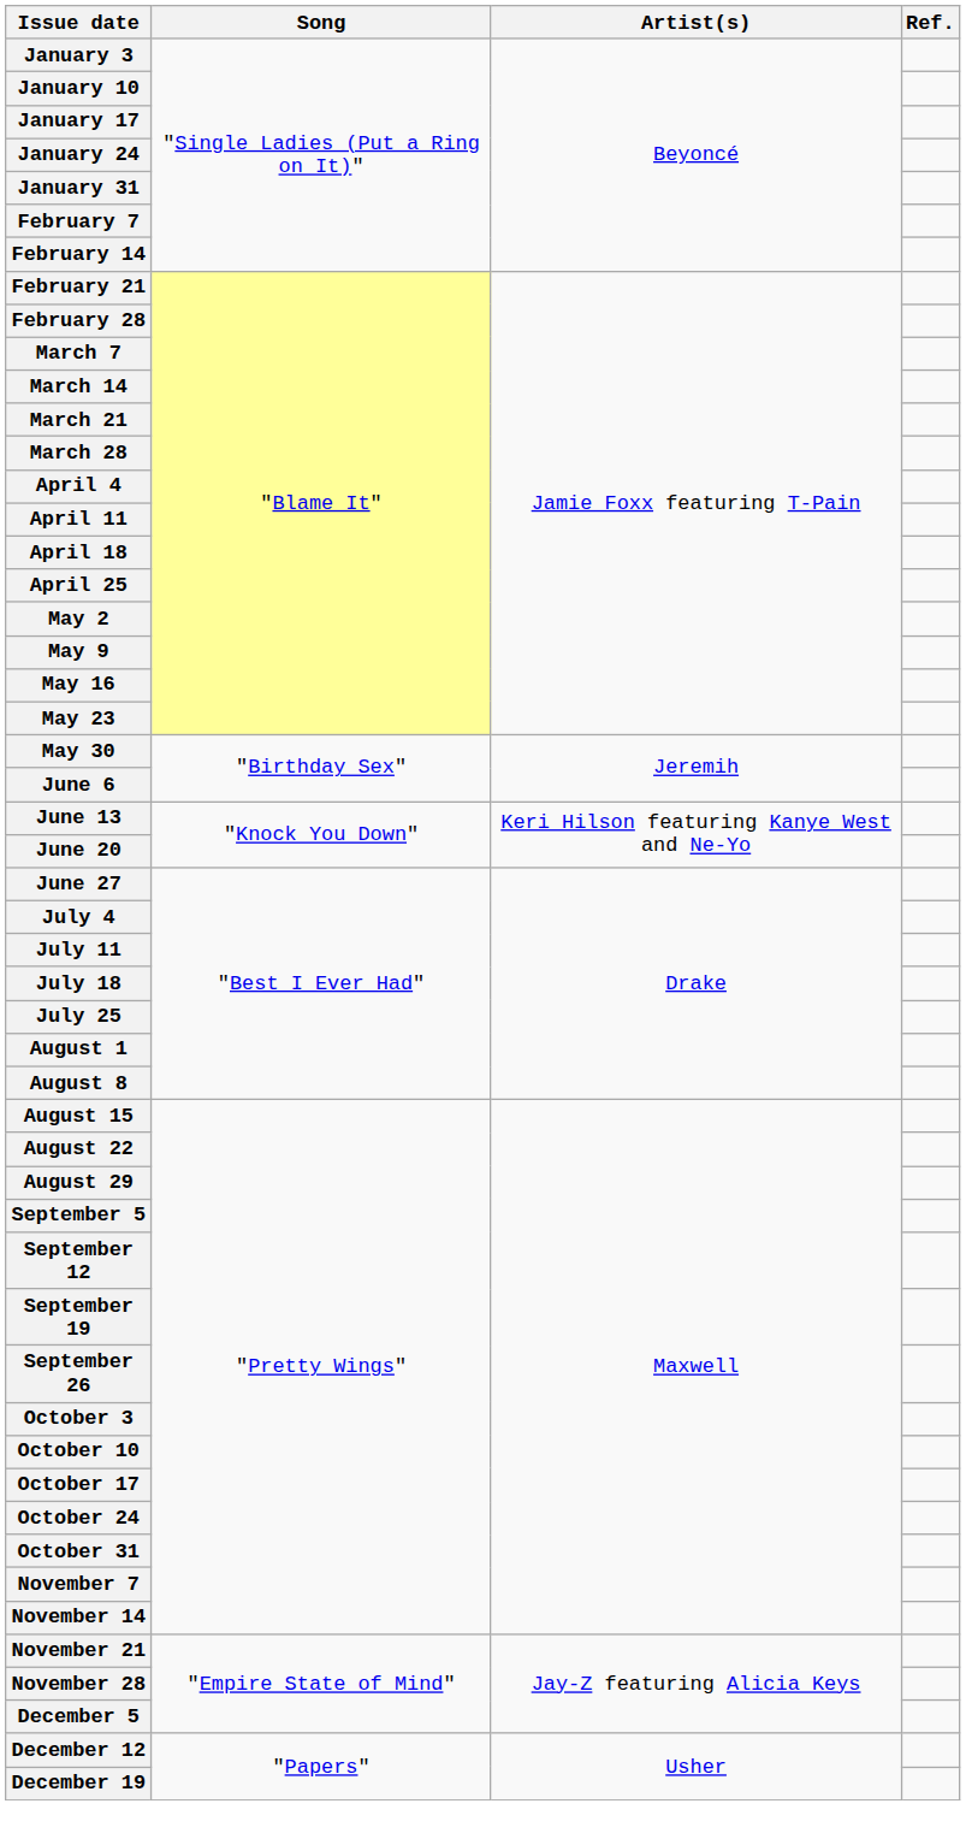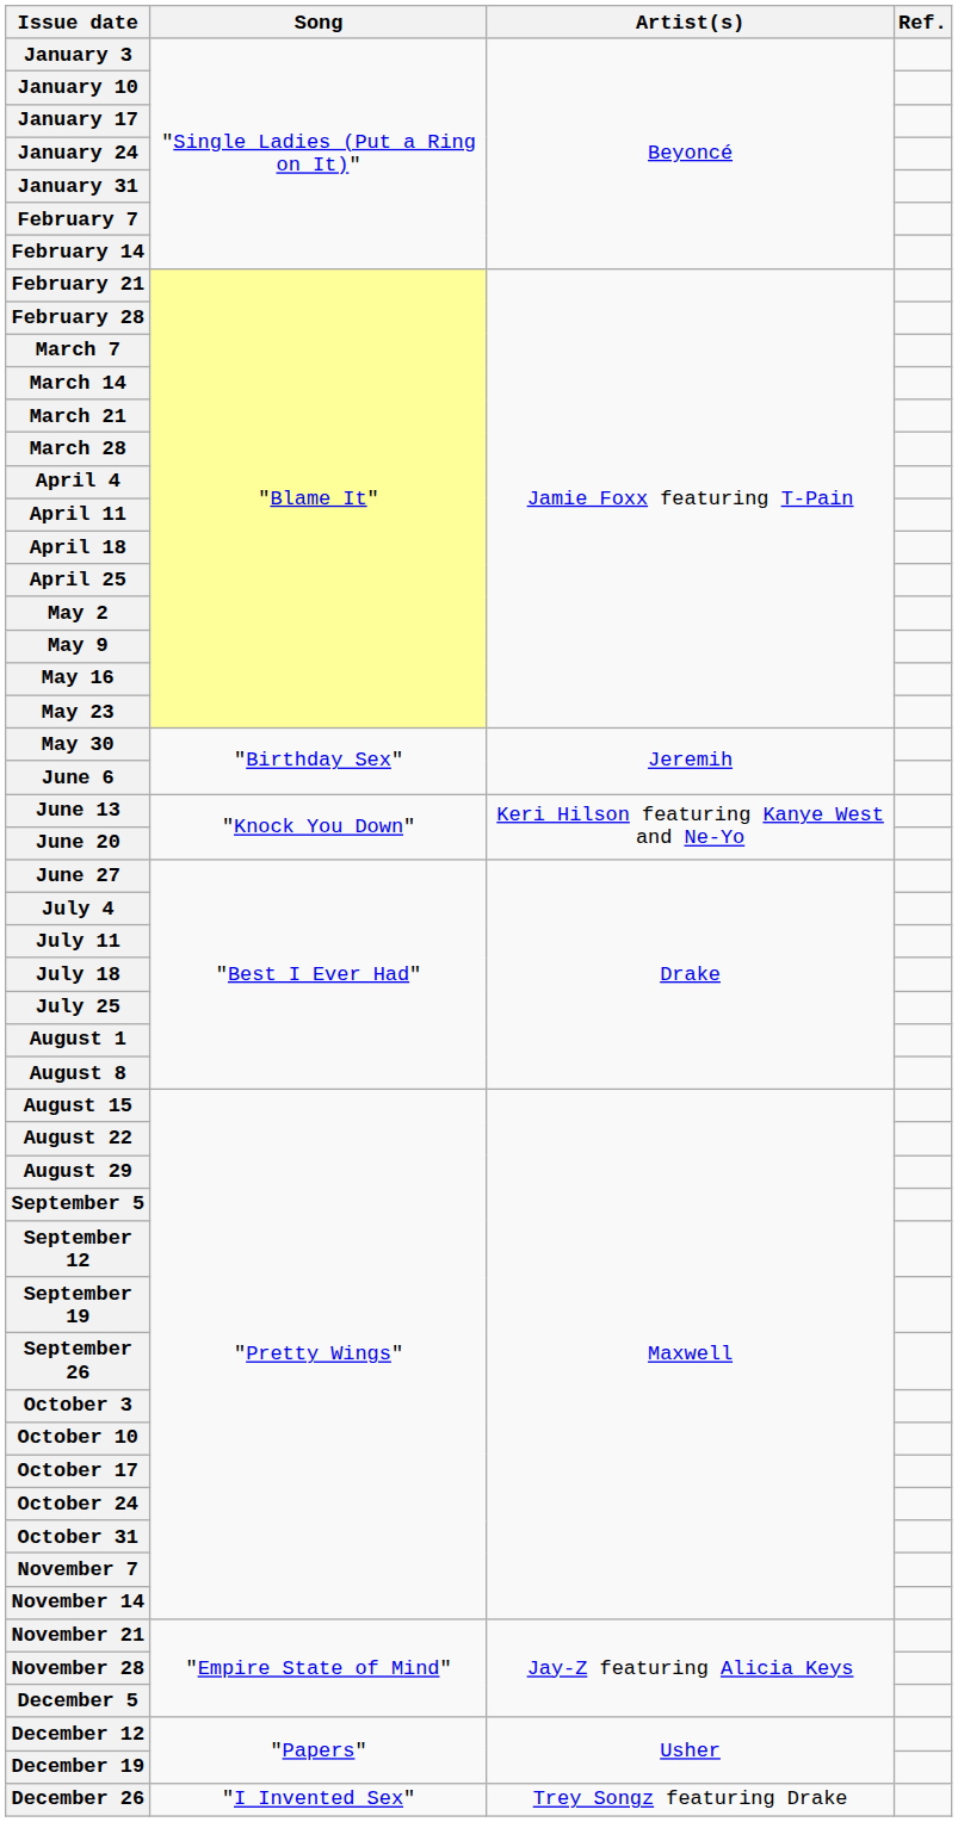 <table class="wikitable plainrowheaders" style="text-align:center;">
 <tr>
 <th scope="col">Issue date</th>
 <th scope="col">Song</th>
 <th scope="col">Artist(s)</th>
 <th scope="col">Ref.</th>
 </tr>
 <tr>
 <th scope=row>January 3</th>
 <td rowspan="7">"<a href='#'>Single Ladies (Put a Ring on It)</a>"</td>
 <td rowspan="7"><a href='#'>Beyoncé</a></td>
 <td></td>
 </tr>
 <tr>
 <th scope=row>January 10</th>
 <td></td>
 </tr>
 <tr>
 <th scope=row>January 17</th>
 <td></td>
 </tr>
 <tr>
 <th scope=row>January 24</th>
 <td></td>
 </tr>
 <tr>
 <th scope=row>January 31</th>
 <td></td>
 </tr>
 <tr>
 <th scope=row>February 7</th>
 <td></td>
 </tr>
 <tr>
 <th scope=row>February 14</th>
 <td></td>
 </tr>
 <tr>
 <th scope=row>February 21</th>
 <td bgcolor=#FFFF99 rowspan="14">"<a href='#'>Blame It</a>" </td>
 <td rowspan="14"><a href='#'>Jamie Foxx</a> featuring <a href='#'>T-Pain</a></td>
 <td></td>
 </tr>
 <tr>
 <th scope=row>February 28</th>
 <td></td>
 </tr>
 <tr>
 <th scope=row>March 7</th>
 <td></td>
 </tr>
 <tr>
 <th scope=row>March 14</th>
 <td></td>
 </tr>
 <tr>
 <th scope=row>March 21</th>
 <td></td>
 </tr>
 <tr>
 <th scope=row>March 28</th>
 <td></td>
 </tr>
 <tr>
 <th scope=row>April 4</th>
 <td></td>
 </tr>
 <tr>
 <th scope=row>April 11</th>
 <td></td>
 </tr>
 <tr>
 <th scope=row>April 18</th>
 <td></td>
 </tr>
 <tr>
 <th scope=row>April 25</th>
 <td></td>
 </tr>
 <tr>
 <th scope=row>May 2</th>
 <td></td>
 </tr>
 <tr>
 <th scope=row>May 9</th>
 <td></td>
 </tr>
 <tr>
 <th scope=row>May 16</th>
 <td></td>
 </tr>
 <tr>
 <th scope=row>May 23</th>
 <td></td>
 </tr>
 <tr>
 <th scope=row>May 30</th>
 <td rowspan="2">"<a href='#'>Birthday Sex</a>"</td>
 <td rowspan="2"><a href='#'>Jeremih</a></td>
 <td></td>
 </tr>
 <tr>
 <th scope=row>June 6</th>
 <td></td>
 </tr>
 <tr>
 <th scope=row>June 13</th>
 <td rowspan="2">"<a href='#'>Knock You Down</a>"</td>
 <td rowspan="2"><a href='#'>Keri Hilson</a> featuring <a href='#'>Kanye West</a> and <a href='#'>Ne-Yo</a></td>
 <td></td>
 </tr>
 <tr>
 <th scope=row>June 20</th>
 <td></td>
 </tr>
 <tr>
 <th scope=row>June 27</th>
 <td rowspan="7">"<a href='#'>Best I Ever Had</a>"</td>
 <td rowspan="7"><a href='#'>Drake</a></td>
 <td></td>
 </tr>
 <tr>
 <th scope=row>July 4</th>
 <td></td>
 </tr>
 <tr>
 <th scope=row>July 11</th>
 <td></td>
 </tr>
 <tr>
 <th scope=row>July 18</th>
 <td></td>
 </tr>
 <tr>
 <th scope=row>July 25</th>
 <td></td>
 </tr>
 <tr>
 <th scope=row>August 1</th>
 <td></td>
 </tr>
 <tr>
 <th scope=row>August 8</th>
 <td></td>
 </tr>
 <tr>
 <th scope=row>August 15</th>
 <td rowspan="14">"<a href='#'>Pretty Wings</a>"</td>
 <td rowspan="14"><a href='#'>Maxwell</a></td>
 <td></td>
 </tr>
 <tr>
 <th scope=row>August 22</th>
 <td></td>
 </tr>
 <tr>
 <th scope=row>August 29</th>
 <td></td>
 </tr>
 <tr>
 <th scope=row>September 5</th>
 <td></td>
 </tr>
 <tr>
 <th scope=row>September 12</th>
 <td></td>
 </tr>
 <tr>
 <th scope=row>September 19</th>
 <td></td>
 </tr>
 <tr>
 <th scope=row>September 26</th>
 <td></td>
 </tr>
 <tr>
 <th scope=row>October 3</th>
 <td></td>
 </tr>
 <tr>
 <th scope=row>October 10</th>
 <td></td>
 </tr>
 <tr>
 <th scope=row>October 17</th>
 <td></td>
 </tr>
 <tr>
 <th scope=row>October 24</th>
 <td></td>
 </tr>
 <tr>
 <th scope=row>October 31</th>
 <td></td>
 </tr>
 <tr>
 <th scope=row>November 7</th>
 <td></td>
 </tr>
 <tr>
 <th scope=row>November 14</th>
 <td></td>
 </tr>
 <tr>
 <th scope=row>November 21</th>
 <td rowspan="3">"<a href='#'>Empire State of Mind</a>"</td>
 <td rowspan="3"><a href='#'>Jay-Z</a> featuring <a href='#'>Alicia Keys</a></td>
 <td></td>
 </tr>
 <tr>
 <th scope=row>November 28</th>
 <td></td>
 </tr>
 <tr>
 <th scope=row>December 5</th>
 <td></td>
 </tr>
 <tr>
 <th scope=row>December 12</th>
 <td rowspan="2">"<a href='#'>Papers</a>"</td>
 <td rowspan="2"><a href='#'>Usher</a></td>
 <td></td>
 </tr>
 <tr>
 <th scope=row>December 19</th>
 <td></td>
 </tr>
+<tr>
+<th scope=row>December 26</th>
+<td>"<a href='#'>I Invented Sex</a>"</td>
+<td><a href='#'>Trey Songz</a> featuring Drake</td>
+<td></td>
+</tr>
 </table>
